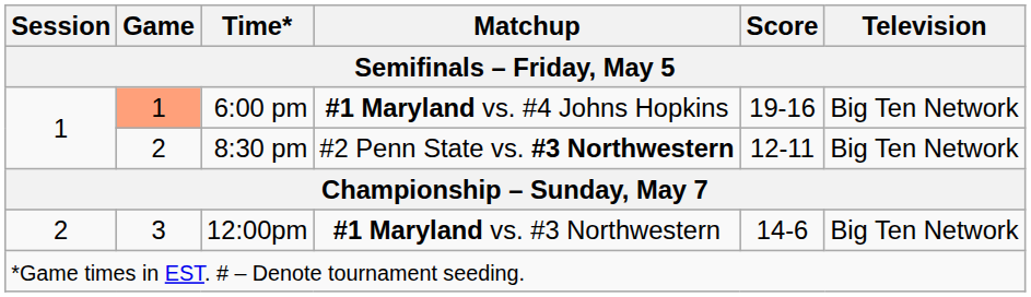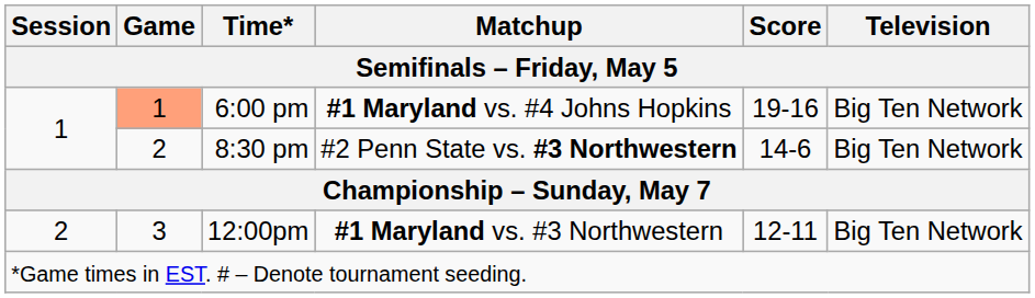 <table class="wikitable" style="font-size: 95%">
 <tr>
 <th>Session</th>
 <th>Game</th>
 <th>Time*</th>
 <th>Matchup</th>
 <th>Score</th>
 <th>Television</th>
 </tr>
 <tr>
 <th colspan=6>Semifinals – Friday, May 5</th>
 </tr>
 <tr>
 <td rowspan=2 align=center>1</td>
 <td align=center style="background: lightsalmon;">1</td>
 <td align=right>6:00 pm</td>
 <td align=center><strong>#1 Maryland</strong> vs. #4 Johns Hopkins</td>
 <td align=center>19-16</td>
 <td rowspan=1 align=center>Big Ten Network</td>
 </tr>
 <tr>
 <td align=center>2</td>
 <td align=right>8:30 pm</td>
 <td align=center>#2 Penn State vs. <strong>#3 Northwestern</strong></td>
-<td align=center>12-11</td>
+<td align=center>14-6</td>
 <td rowspan=1 align=center>Big Ten Network</td>
 </tr>
 <tr>
 <th colspan=6>Championship – Sunday, May 7</th>
 </tr>
 <tr>
 <td rowspan=1 align=center>2</td>
 <td align=center>3</td>
 <td align=right>12:00pm</td>
 <td align=center><strong>#1 Maryland</strong> vs. #3 Northwestern</td>
-<td align=center>14-6</td>
+<td align=center>12-11</td>
 <td rowspan=1 align=center>Big Ten Network</td>
 </tr>
 <tr>
 <td colspan=6><small>*Game times in <a href='#'>EST</a>. # – Denote tournament seeding. </small></td>
 </tr>
 </table>
